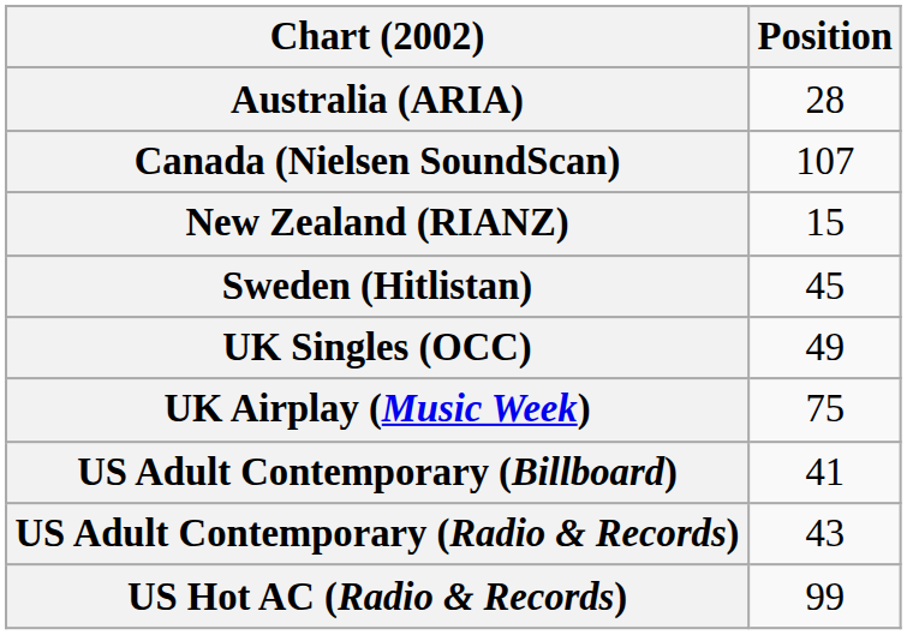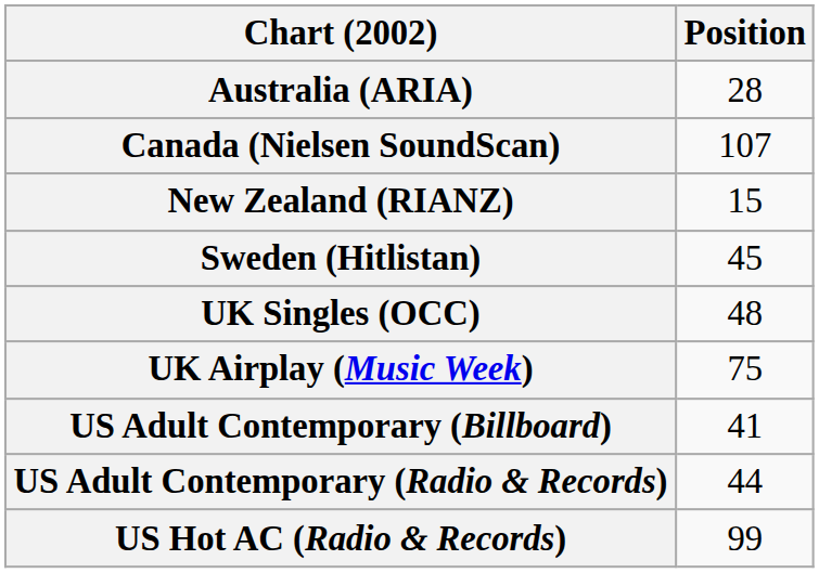 <table class="wikitable sortable plainrowheaders" style="text-align:center">
 <tr>
 <th>Chart (2002)</th>
 <th>Position</th>
 </tr>
 <tr>
 <th scope="row">Australia (ARIA)</th>
 <td>28</td>
 </tr>
 <tr>
 <th scope="row">Canada (Nielsen SoundScan)</th>
 <td>107</td>
 </tr>
 <tr>
 <th scope="row">New Zealand (RIANZ)</th>
 <td>15</td>
 </tr>
 <tr>
 <th scope="row">Sweden (Hitlistan)</th>
 <td>45</td>
 </tr>
 <tr>
 <th scope="row">UK Singles (OCC)</th>
-<td>49</td>
+<td>48</td>
 </tr>
 <tr>
 <th scope="row">UK Airplay (<em><a href='#'>Music Week</a></em>)</th>
 <td>75</td>
 </tr>
 <tr>
 <th scope="row">US Adult Contemporary (<em>Billboard</em>)</th>
 <td>41</td>
 </tr>
 <tr>
 <th scope="row">US Adult Contemporary (<em>Radio & Records</em>)</th>
-<td>43</td>
+<td>44</td>
 </tr>
 <tr>
 <th scope="row">US Hot AC (<em>Radio & Records</em>)</th>
 <td>99</td>
 </tr>
 </table>
